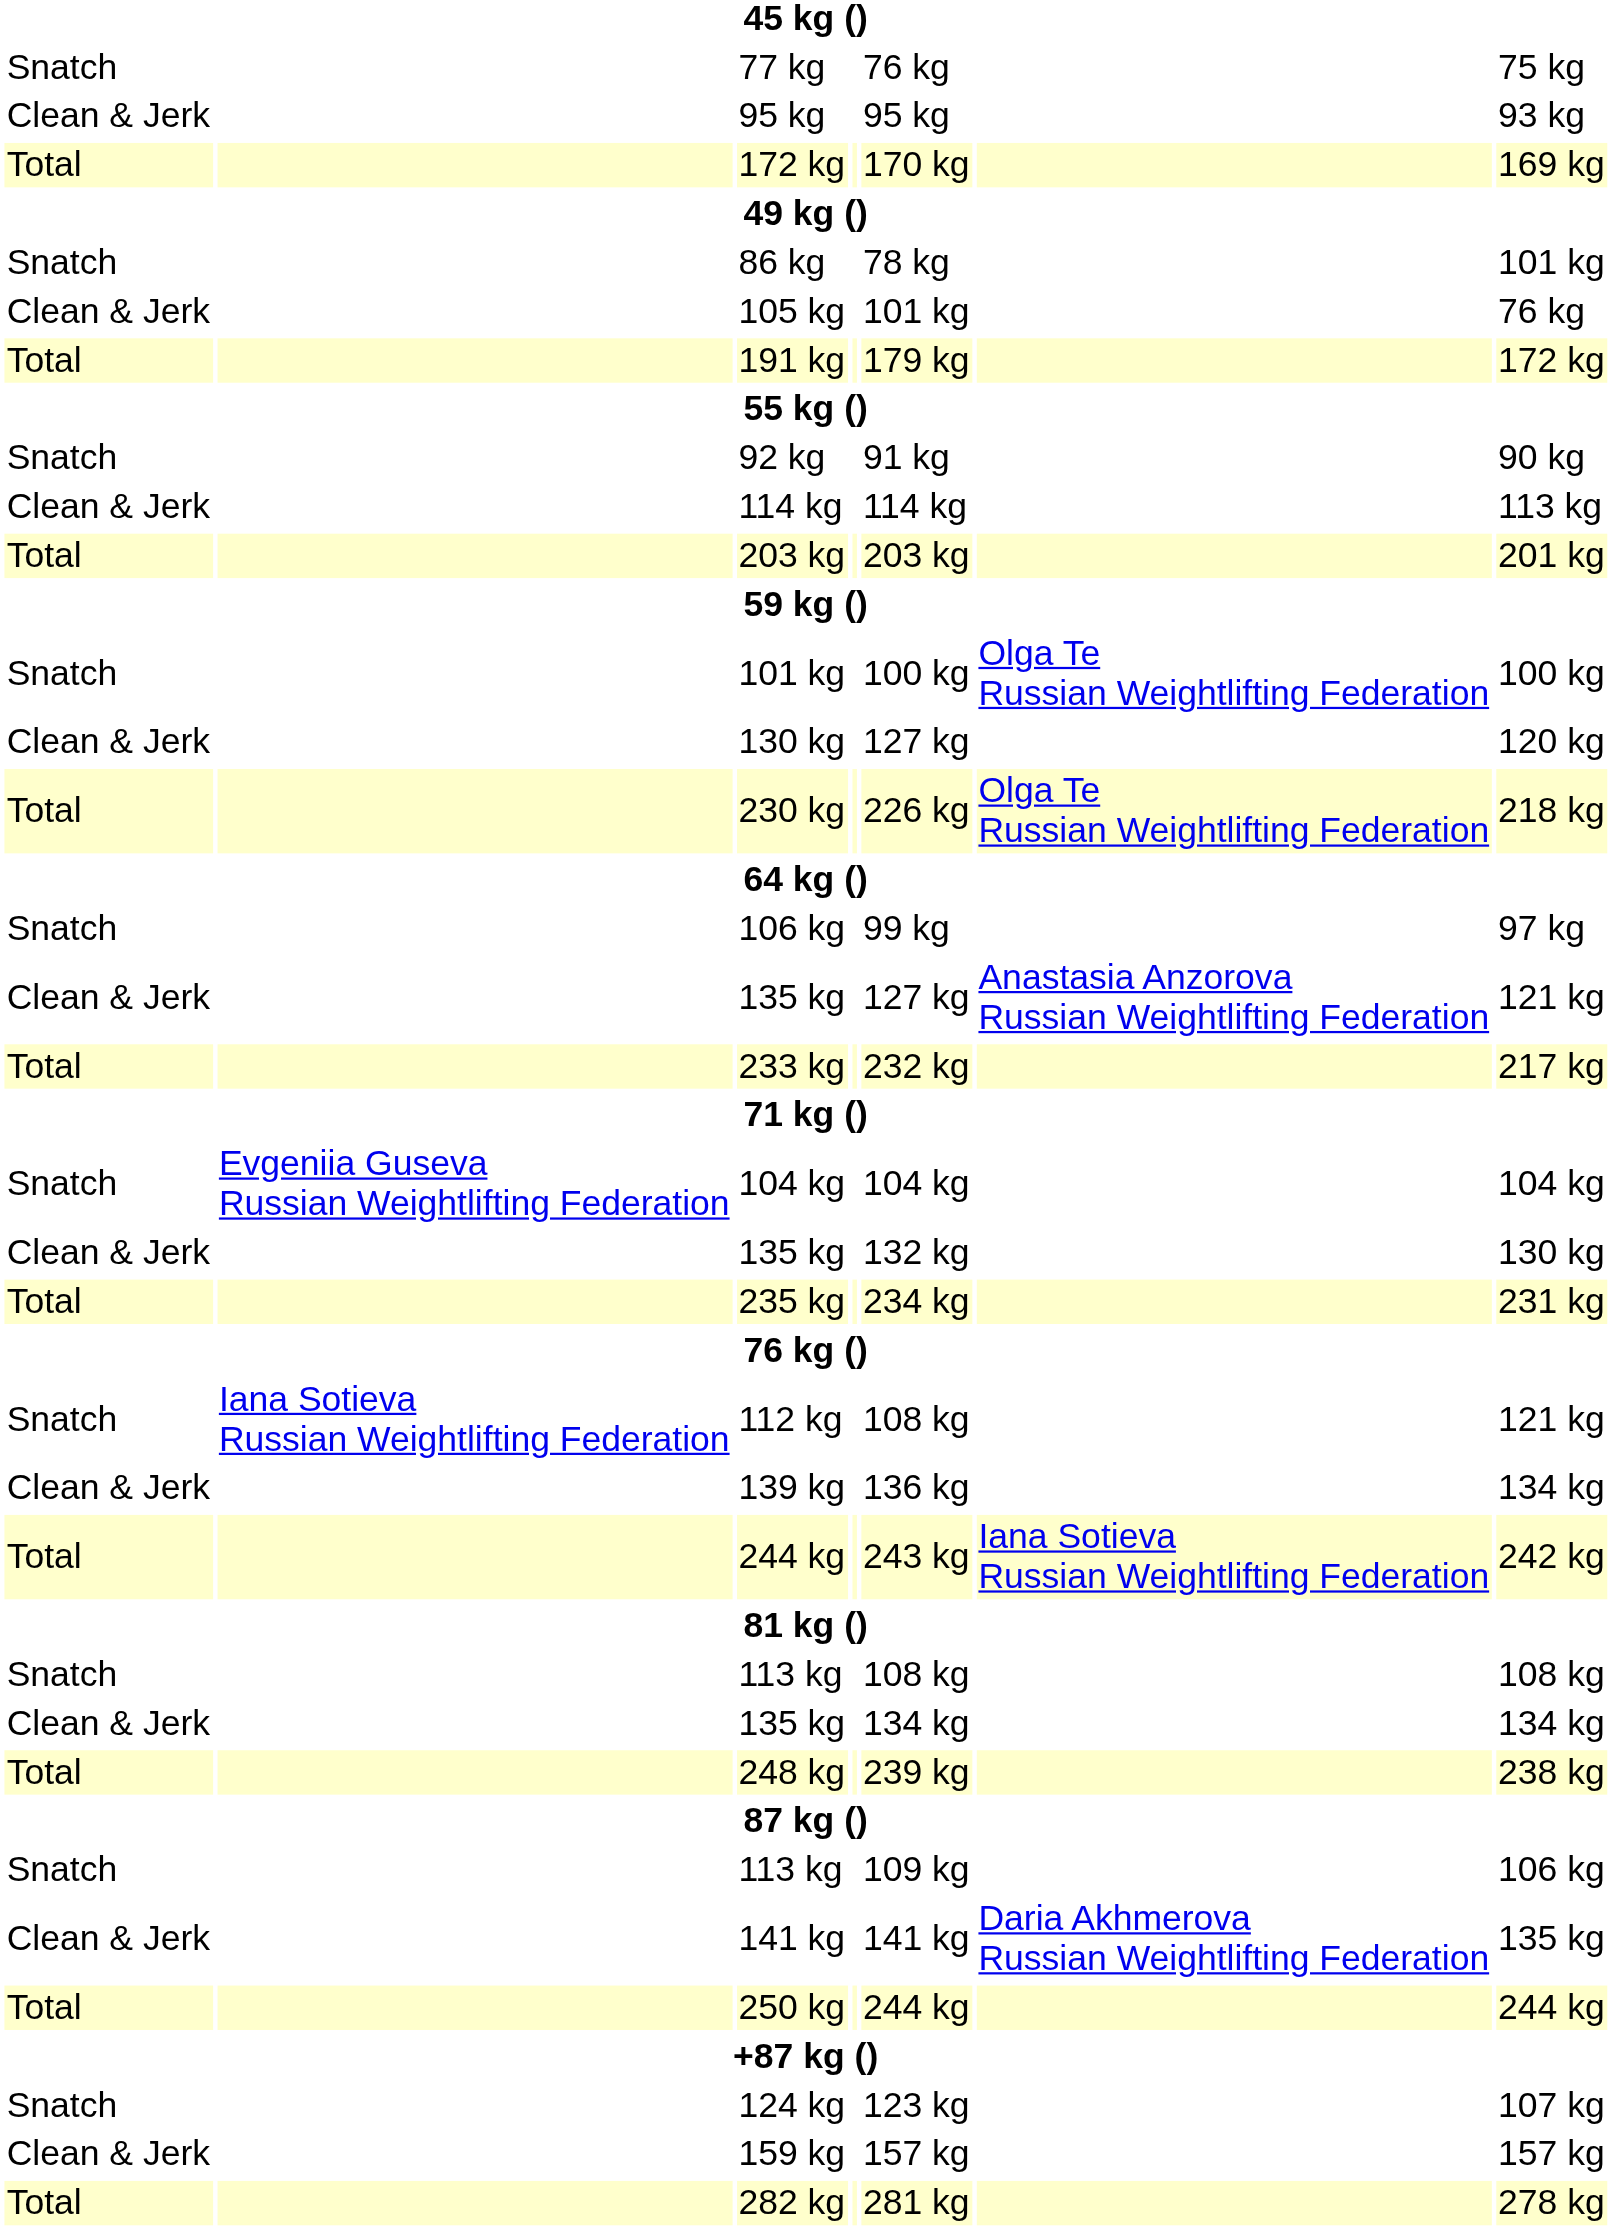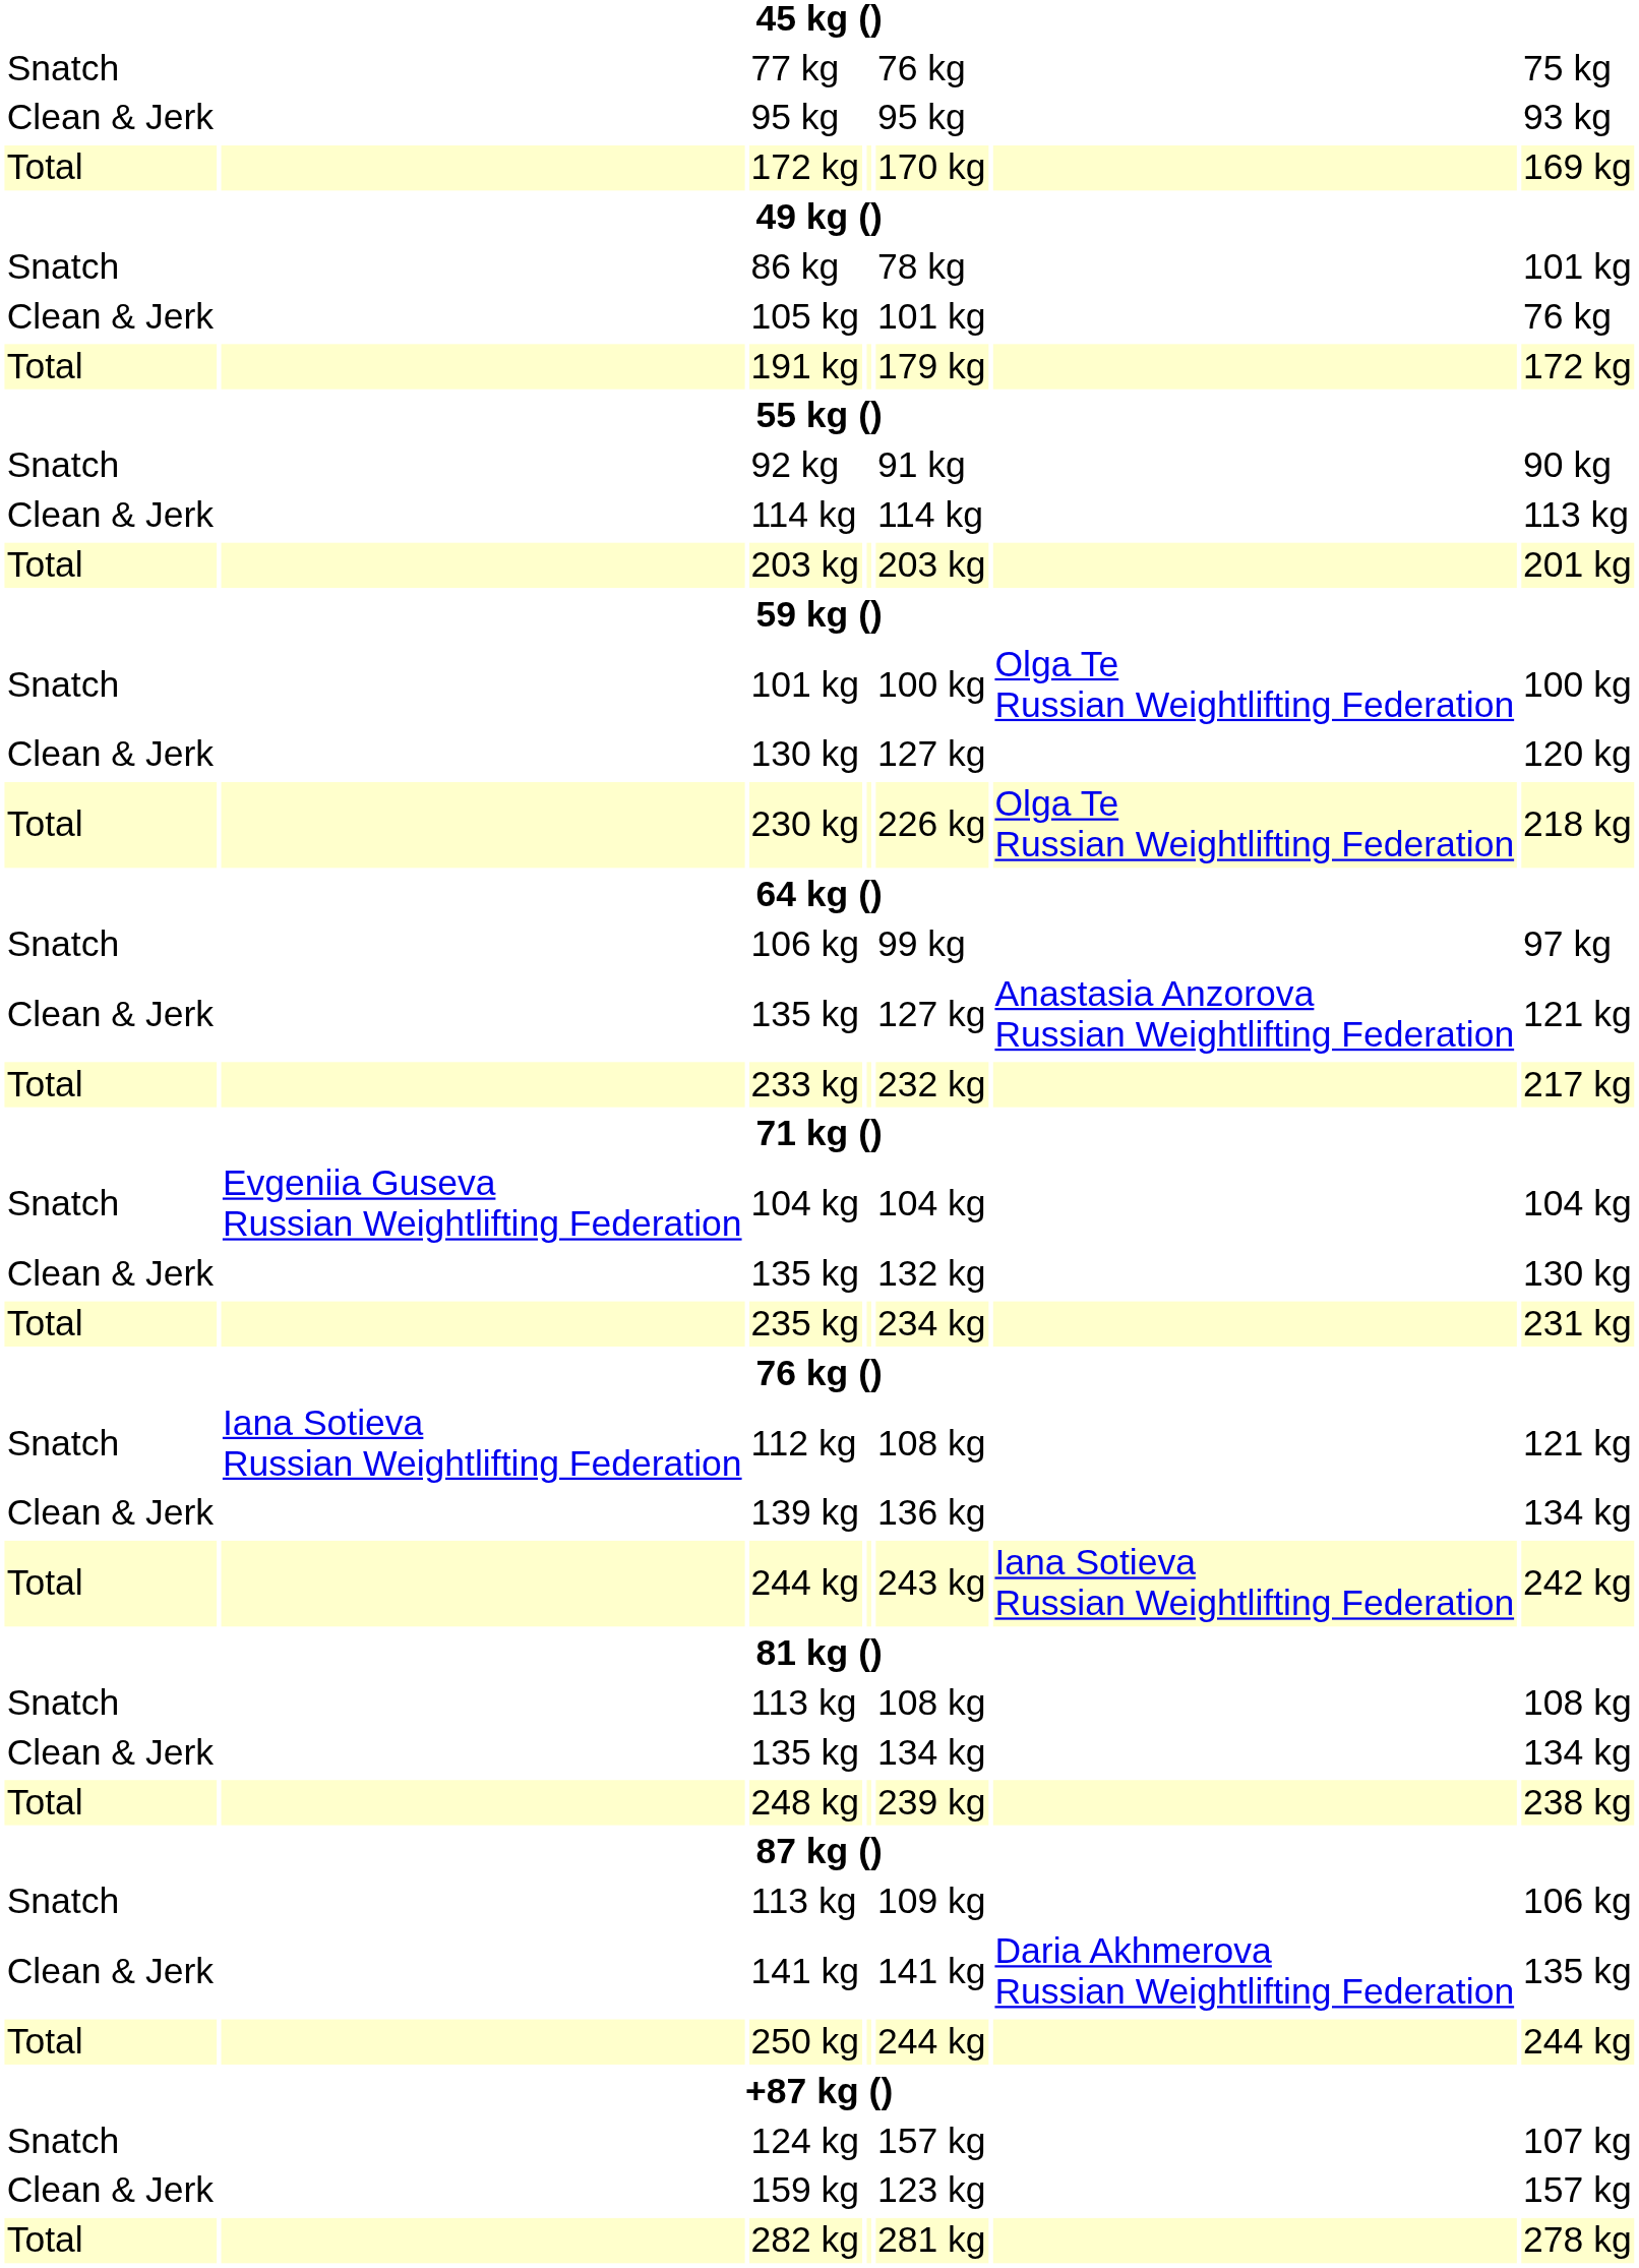 <table>
 <tr>
 <th colspan=7>45 kg ()</th>
 </tr>
 <tr>
 <td>Snatch</td>
 <td></td>
 <td>77 kg</td>
 <td></td>
 <td>76 kg</td>
 <td></td>
 <td>75 kg</td>
 </tr>
 <tr>
 <td>Clean & Jerk</td>
 <td></td>
 <td>95 kg</td>
 <td></td>
 <td>95 kg</td>
 <td></td>
 <td>93 kg</td>
 </tr>
 <tr bgcolor=ffffcc>
 <td>Total</td>
 <td></td>
 <td>172 kg</td>
 <td></td>
 <td>170 kg</td>
 <td></td>
 <td>169 kg</td>
 </tr>
 <tr>
 <th colspan=7>49 kg ()</th>
 </tr>
 <tr>
 <td>Snatch</td>
 <td></td>
 <td>86 kg</td>
 <td></td>
 <td>78 kg</td>
 <td></td>
 <td>101 kg</td>
 </tr>
 <tr>
 <td>Clean & Jerk</td>
 <td></td>
 <td>105 kg</td>
 <td></td>
 <td>101 kg</td>
 <td></td>
 <td>76 kg</td>
 </tr>
 <tr bgcolor=ffffcc>
 <td>Total</td>
 <td></td>
 <td>191 kg</td>
 <td></td>
 <td>179 kg</td>
 <td></td>
 <td>172 kg</td>
 </tr>
 <tr>
 <th colspan=7>55 kg ()</th>
 </tr>
 <tr>
 <td>Snatch</td>
 <td></td>
 <td>92 kg</td>
 <td></td>
 <td>91 kg</td>
 <td></td>
 <td>90 kg</td>
 </tr>
 <tr>
 <td>Clean & Jerk</td>
 <td></td>
 <td>114 kg</td>
 <td></td>
 <td>114 kg</td>
 <td></td>
 <td>113 kg</td>
 </tr>
 <tr bgcolor=ffffcc>
 <td>Total</td>
 <td></td>
 <td>203 kg</td>
 <td></td>
 <td>203 kg</td>
 <td></td>
 <td>201 kg</td>
 </tr>
 <tr>
 <th colspan=7>59 kg ()</th>
 </tr>
 <tr>
 <td>Snatch</td>
 <td></td>
 <td>101 kg</td>
 <td></td>
 <td>100 kg</td>
 <td><a href='#'>Olga Te</a><br> <a href='#'>Russian Weightlifting Federation</a></td>
 <td>100 kg</td>
 </tr>
 <tr>
 <td>Clean & Jerk</td>
 <td></td>
 <td>130 kg</td>
 <td></td>
 <td>127 kg</td>
 <td></td>
 <td>120 kg</td>
 </tr>
 <tr bgcolor=ffffcc>
 <td>Total</td>
 <td></td>
 <td>230 kg</td>
 <td></td>
 <td>226 kg</td>
 <td><a href='#'>Olga Te</a><br> <a href='#'>Russian Weightlifting Federation</a></td>
 <td>218 kg</td>
 </tr>
 <tr>
 <th colspan=7>64 kg ()</th>
 </tr>
 <tr>
 <td>Snatch</td>
 <td></td>
 <td>106 kg</td>
 <td></td>
 <td>99 kg</td>
 <td></td>
 <td>97 kg</td>
 </tr>
 <tr>
 <td>Clean & Jerk</td>
 <td></td>
 <td>135 kg</td>
 <td></td>
 <td>127 kg</td>
 <td><a href='#'>Anastasia Anzorova</a><br> <a href='#'>Russian Weightlifting Federation</a></td>
 <td>121 kg</td>
 </tr>
 <tr bgcolor=ffffcc>
 <td>Total</td>
 <td></td>
 <td>233 kg</td>
 <td></td>
 <td>232 kg</td>
 <td></td>
 <td>217 kg</td>
 </tr>
 <tr>
 <th colspan=7>71 kg ()</th>
 </tr>
 <tr>
 <td>Snatch</td>
 <td><a href='#'>Evgeniia Guseva</a><br> <a href='#'>Russian Weightlifting Federation</a></td>
 <td>104 kg</td>
 <td></td>
 <td>104 kg</td>
 <td></td>
 <td>104 kg</td>
 </tr>
 <tr>
 <td>Clean & Jerk</td>
 <td></td>
 <td>135 kg</td>
 <td></td>
 <td>132 kg</td>
 <td></td>
 <td>130 kg</td>
 </tr>
 <tr bgcolor=ffffcc>
 <td>Total</td>
 <td></td>
 <td>235 kg</td>
 <td></td>
 <td>234 kg</td>
 <td></td>
 <td>231 kg</td>
 </tr>
 <tr>
 <th colspan=7>76 kg ()</th>
 </tr>
 <tr>
 <td>Snatch</td>
 <td><a href='#'>Iana Sotieva</a><br> <a href='#'>Russian Weightlifting Federation</a></td>
 <td>112 kg</td>
 <td></td>
 <td>108 kg</td>
 <td></td>
 <td>121 kg</td>
 </tr>
 <tr>
 <td>Clean & Jerk</td>
 <td></td>
 <td>139 kg</td>
 <td></td>
 <td>136 kg</td>
 <td></td>
 <td>134 kg</td>
 </tr>
 <tr bgcolor=ffffcc>
 <td>Total</td>
 <td></td>
 <td>244 kg</td>
 <td></td>
 <td>243 kg</td>
 <td><a href='#'>Iana Sotieva</a><br> <a href='#'>Russian Weightlifting Federation</a></td>
 <td>242 kg</td>
 </tr>
 <tr>
 <th colspan=7>81 kg ()</th>
 </tr>
 <tr>
 <td>Snatch</td>
 <td></td>
 <td>113 kg</td>
 <td></td>
 <td>108 kg</td>
 <td></td>
 <td>108 kg</td>
 </tr>
 <tr>
 <td>Clean & Jerk</td>
 <td></td>
 <td>135 kg</td>
 <td></td>
 <td>134 kg</td>
 <td></td>
 <td>134 kg</td>
 </tr>
 <tr bgcolor=ffffcc>
 <td>Total</td>
 <td></td>
 <td>248 kg</td>
 <td></td>
 <td>239 kg</td>
 <td></td>
 <td>238 kg</td>
 </tr>
 <tr>
 <th colspan=7>87 kg ()</th>
 </tr>
 <tr>
 <td>Snatch</td>
 <td></td>
 <td>113 kg</td>
 <td></td>
 <td>109 kg</td>
 <td></td>
 <td>106 kg</td>
 </tr>
 <tr>
 <td>Clean & Jerk</td>
 <td></td>
 <td>141 kg</td>
 <td></td>
 <td>141 kg</td>
 <td><a href='#'>Daria Akhmerova</a><br> <a href='#'>Russian Weightlifting Federation</a></td>
 <td>135 kg</td>
 </tr>
 <tr bgcolor=ffffcc>
 <td>Total</td>
 <td></td>
 <td>250 kg</td>
 <td></td>
 <td>244 kg</td>
 <td></td>
 <td>244 kg</td>
 </tr>
 <tr>
 <th colspan=7>+87 kg ()</th>
 </tr>
 <tr>
 <td>Snatch</td>
 <td></td>
 <td>124 kg</td>
 <td></td>
-<td>123 kg</td>
+<td>157 kg</td>
 <td></td>
 <td>107 kg</td>
 </tr>
 <tr>
 <td>Clean & Jerk</td>
 <td></td>
 <td>159 kg</td>
 <td></td>
-<td>157 kg</td>
+<td>123 kg</td>
 <td></td>
 <td>157 kg</td>
 </tr>
 <tr bgcolor=ffffcc>
 <td>Total</td>
 <td></td>
 <td>282 kg</td>
 <td></td>
 <td>281 kg</td>
 <td></td>
 <td>278 kg</td>
 </tr>
 </table>
